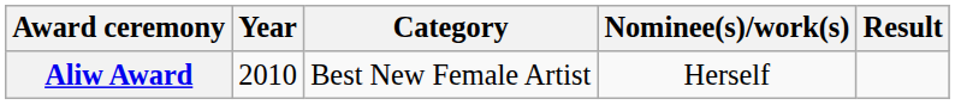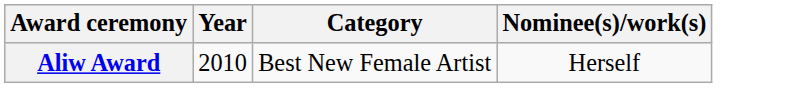 <table class="wikitable sortable">
 <tr>
 <th>Award ceremony</th>
 <th>Year</th>
 <th>Category</th>
 <th>Nominee(s)/work(s)</th>
-<th>Result</th>
 </tr>
 <tr>
 <th><a href='#'>Aliw Award</a></th>
 <td>2010</td>
 <td align=center>Best New Female Artist</td>
 <td align=center>Herself</td>
-<td></td>
 </tr>
 </table>
